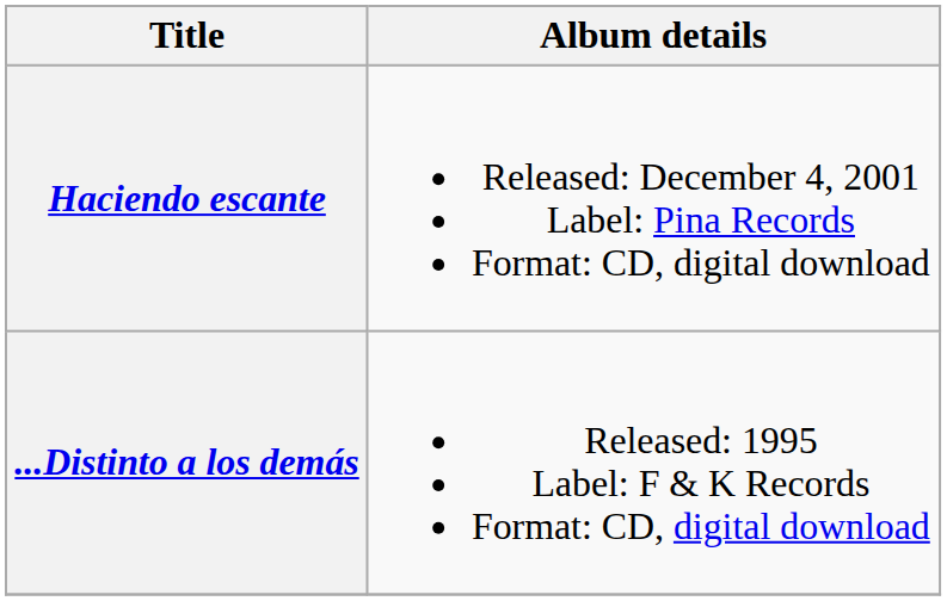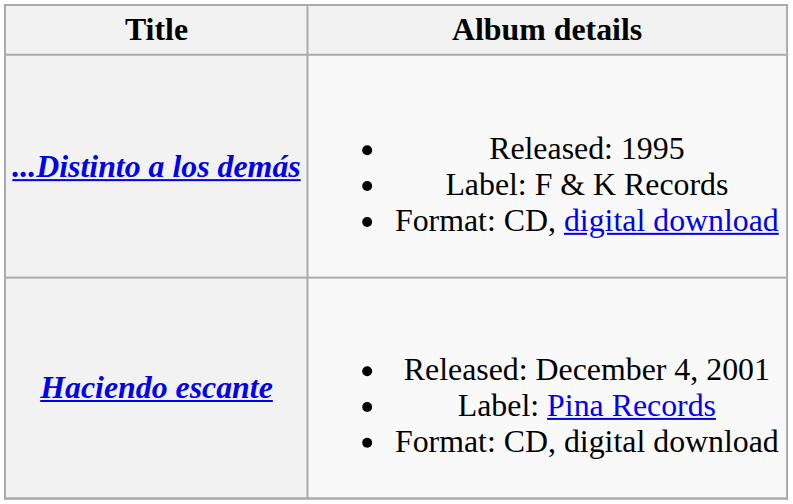 <table class="wikitable plainrowheaders" style="text-align:center;">
 <tr>
 <th scope="col">Title</th>
 <th scope="col">Album details</th>
 </tr>
 <tr>
+<th scope="row"><em><a href='#'>...Distinto a los demás</a></em></th>
+<td><br><ul><li>Released: 1995</li><li>Label: F & K Records</li><li>Format: CD, <a href='#'>digital download</a></li></ul></td>
+</tr>
+<tr>
 <th scope="row" align="center"><em><a href='#'>Haciendo escante</a></em></th>
 <td><br><ul><li>Released: December 4, 2001</li><li>Label: <a href='#'>Pina Records</a></li><li>Format: CD, digital download</li></ul></td>
 </tr>
 <tr>
-<th scope="row"><em><a href='#'>...Distinto a los demás</a></em></th>
-<td><br><ul><li>Released: 1995</li><li>Label: F & K Records</li><li>Format: CD, <a href='#'>digital download</a></li></ul></td>
-</tr>
-<tr>
 </tr>
 </table>
